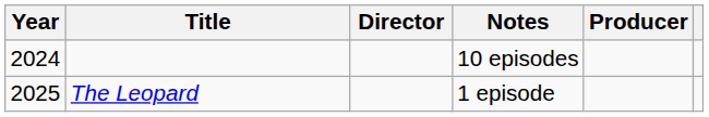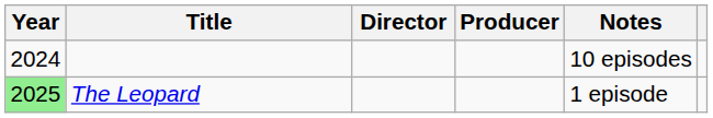 <table class="wikitable plainrowheaders sortable">
 <tr>
 <th>Year</th>
 <th width="195">Title</th>
 <th width="65">Director</th>
+<th width="65">Producer</th>
 <th class="unsortable">Notes</th>
-<th width="65">Producer</th>
 <th class="unsortable"></th>
 </tr>
 <tr>
 <td>2024</td>
 <td><em></em></td>
 <td></td>
+<td></td>
 <td>10 episodes</td>
-<td></td>
 <td></td>
 </tr>
 <tr>
-<td>2025</td>
+<td style="background: lightgreen;">2025</td>
 <td><em><a href='#'>The Leopard</a></em></td>
+<td></td>
 <td></td>
 <td>1 episode</td>
 <td></td>
-<td></td>
 </tr>
 </table>
